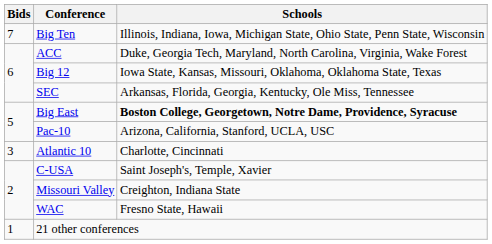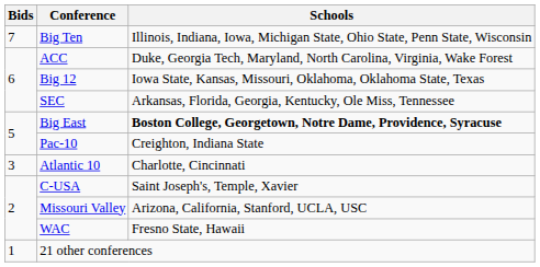 <table class="wikitable">
 <tr>
 <th>Bids</th>
 <th>Conference</th>
 <th>Schools</th>
 </tr>
 <tr>
 <td>7</td>
 <td><a href='#'>Big Ten</a></td>
 <td>Illinois, Indiana, Iowa, Michigan State, Ohio State, Penn State, Wisconsin</td>
 </tr>
 <tr>
 <td rowspan="3">6</td>
 <td><a href='#'>ACC</a></td>
 <td>Duke, Georgia Tech, Maryland, North Carolina, Virginia, Wake Forest</td>
 </tr>
 <tr>
 <td><a href='#'>Big 12</a></td>
 <td>Iowa State, Kansas, Missouri, Oklahoma, Oklahoma State, Texas</td>
 </tr>
 <tr>
 <td><a href='#'>SEC</a></td>
 <td>Arkansas, Florida, Georgia, Kentucky, Ole Miss, Tennessee</td>
 </tr>
 <tr>
 <td rowspan="2">5</td>
 <td><a href='#'>Big East</a></td>
 <td><strong>Boston College, Georgetown, Notre Dame, Providence, Syracuse</strong></td>
 </tr>
 <tr>
 <td><a href='#'>Pac-10</a></td>
-<td>Arizona, California, Stanford, UCLA, USC</td>
+<td>Creighton, Indiana State</td>
 </tr>
 <tr>
 <td>3</td>
 <td><a href='#'>Atlantic 10</a></td>
 <td>Charlotte, Cincinnati</td>
 </tr>
 <tr>
 <td rowspan="3">2</td>
 <td><a href='#'>C-USA</a></td>
 <td>Saint Joseph's, Temple, Xavier</td>
 </tr>
 <tr>
 <td><a href='#'>Missouri Valley</a></td>
-<td>Creighton, Indiana State</td>
+<td>Arizona, California, Stanford, UCLA, USC</td>
 </tr>
 <tr>
 <td><a href='#'>WAC</a></td>
 <td>Fresno State, Hawaii</td>
 </tr>
 <tr>
 <td>1</td>
 <td colspan="2">21 other conferences</td>
 </tr>
 </table>
